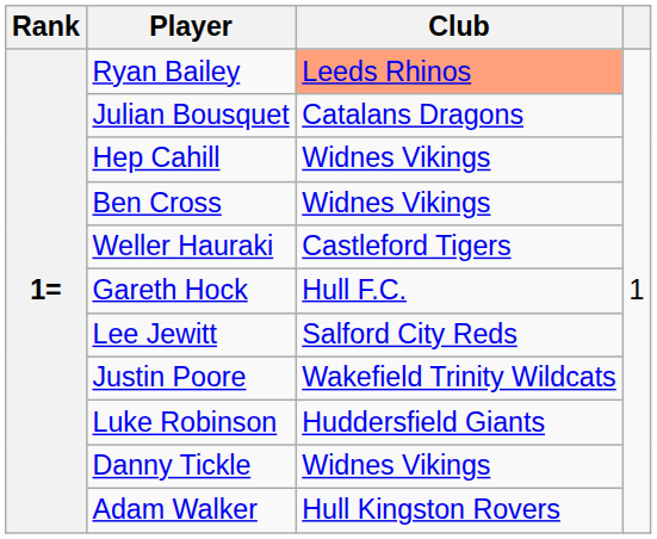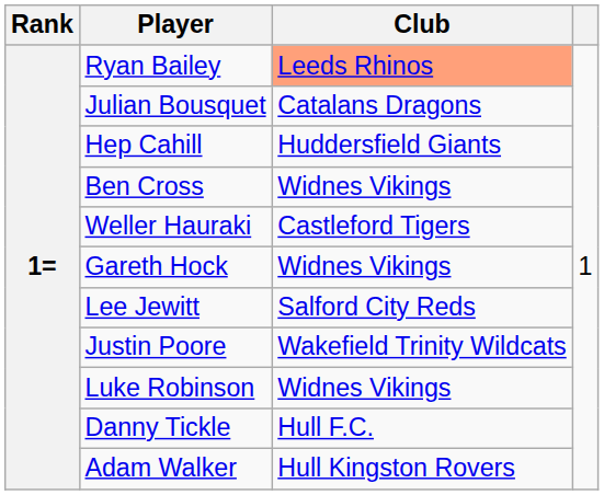 <table class="wikitable" style="text-align:center">
 <tr>
 <th>Rank</th>
 <th>Player</th>
 <th>Club</th>
 <th></th>
 </tr>
 <tr>
 <th rowspan=11>1=</th>
 <td align="left"> <a href='#'>Ryan Bailey</a></td>
 <td align="left" style="background: lightsalmon;"> <a href='#'>Leeds Rhinos</a></td>
 <td rowspan=11>1</td>
 </tr>
 <tr>
 <td align="left"> <a href='#'>Julian Bousquet</a></td>
 <td align="left"> <a href='#'>Catalans Dragons</a></td>
 </tr>
 <tr>
 <td align="left"> <a href='#'>Hep Cahill</a></td>
-<td align="left"> <a href='#'>Widnes Vikings</a></td>
+<td align="left"> <a href='#'>Huddersfield Giants</a></td>
 </tr>
 <tr>
 <td align="left"> <a href='#'>Ben Cross</a></td>
 <td align="left"> <a href='#'>Widnes Vikings</a></td>
 </tr>
 <tr>
 <td align="left"> <a href='#'>Weller Hauraki</a></td>
 <td align="left"> <a href='#'>Castleford Tigers</a></td>
 </tr>
 <tr>
 <td align="left"> <a href='#'>Gareth Hock</a></td>
-<td align="left"> <a href='#'>Hull F.C.</a></td>
+<td align="left"> <a href='#'>Widnes Vikings</a></td>
 </tr>
 <tr>
 <td align="left"> <a href='#'>Lee Jewitt</a></td>
 <td align="left"> <a href='#'>Salford City Reds</a></td>
 </tr>
 <tr>
 <td align="left"> <a href='#'>Justin Poore</a></td>
 <td align="left"> <a href='#'>Wakefield Trinity Wildcats</a></td>
 </tr>
 <tr>
 <td align="left"> <a href='#'>Luke Robinson</a></td>
-<td align="left"> <a href='#'>Huddersfield Giants</a></td>
+<td align="left"> <a href='#'>Widnes Vikings</a></td>
 </tr>
 <tr>
 <td align="left"> <a href='#'>Danny Tickle</a></td>
-<td align="left"> <a href='#'>Widnes Vikings</a></td>
+<td align="left"> <a href='#'>Hull F.C.</a></td>
 </tr>
 <tr>
 <td align="left"> <a href='#'>Adam Walker</a></td>
 <td align="left"> <a href='#'>Hull Kingston Rovers</a></td>
 </tr>
 </table>
